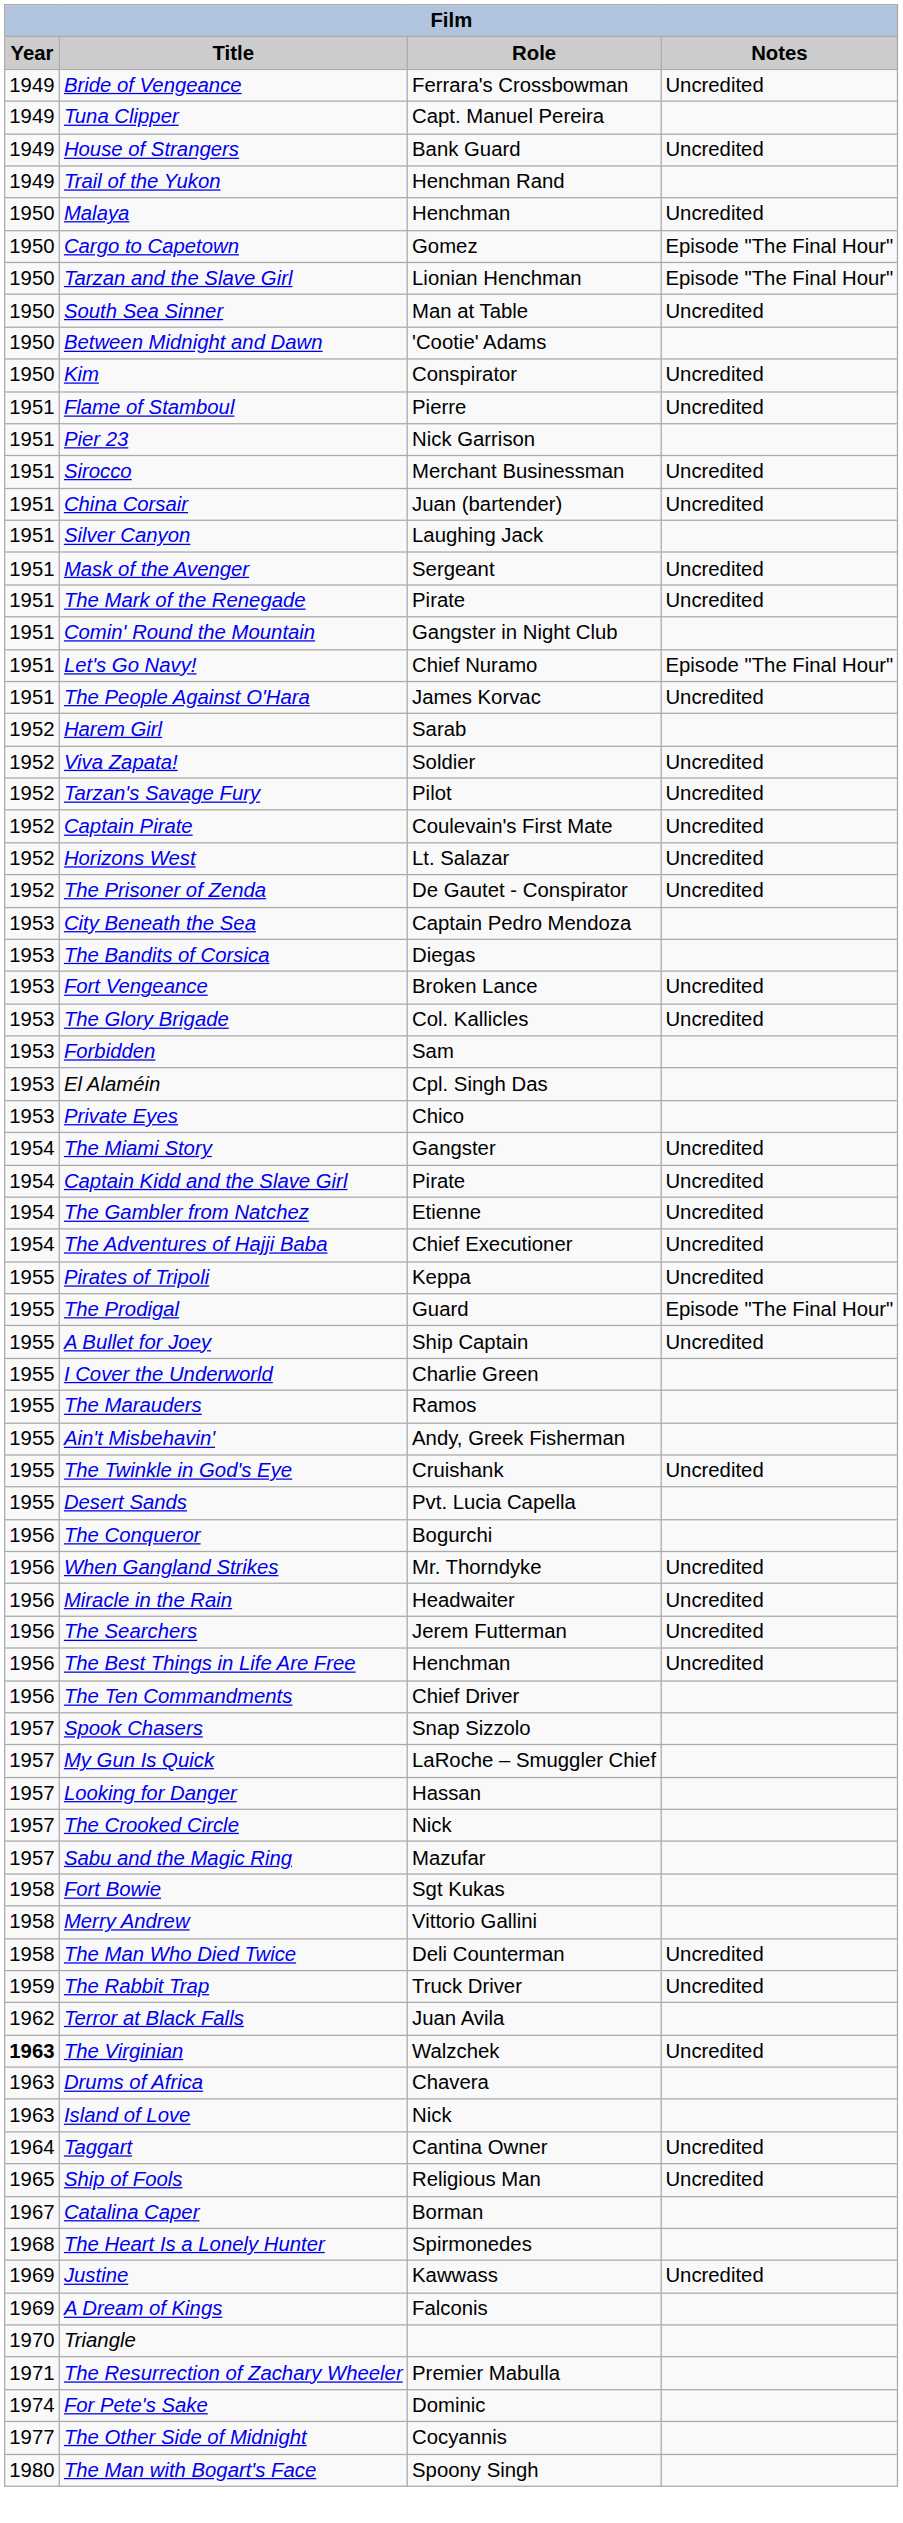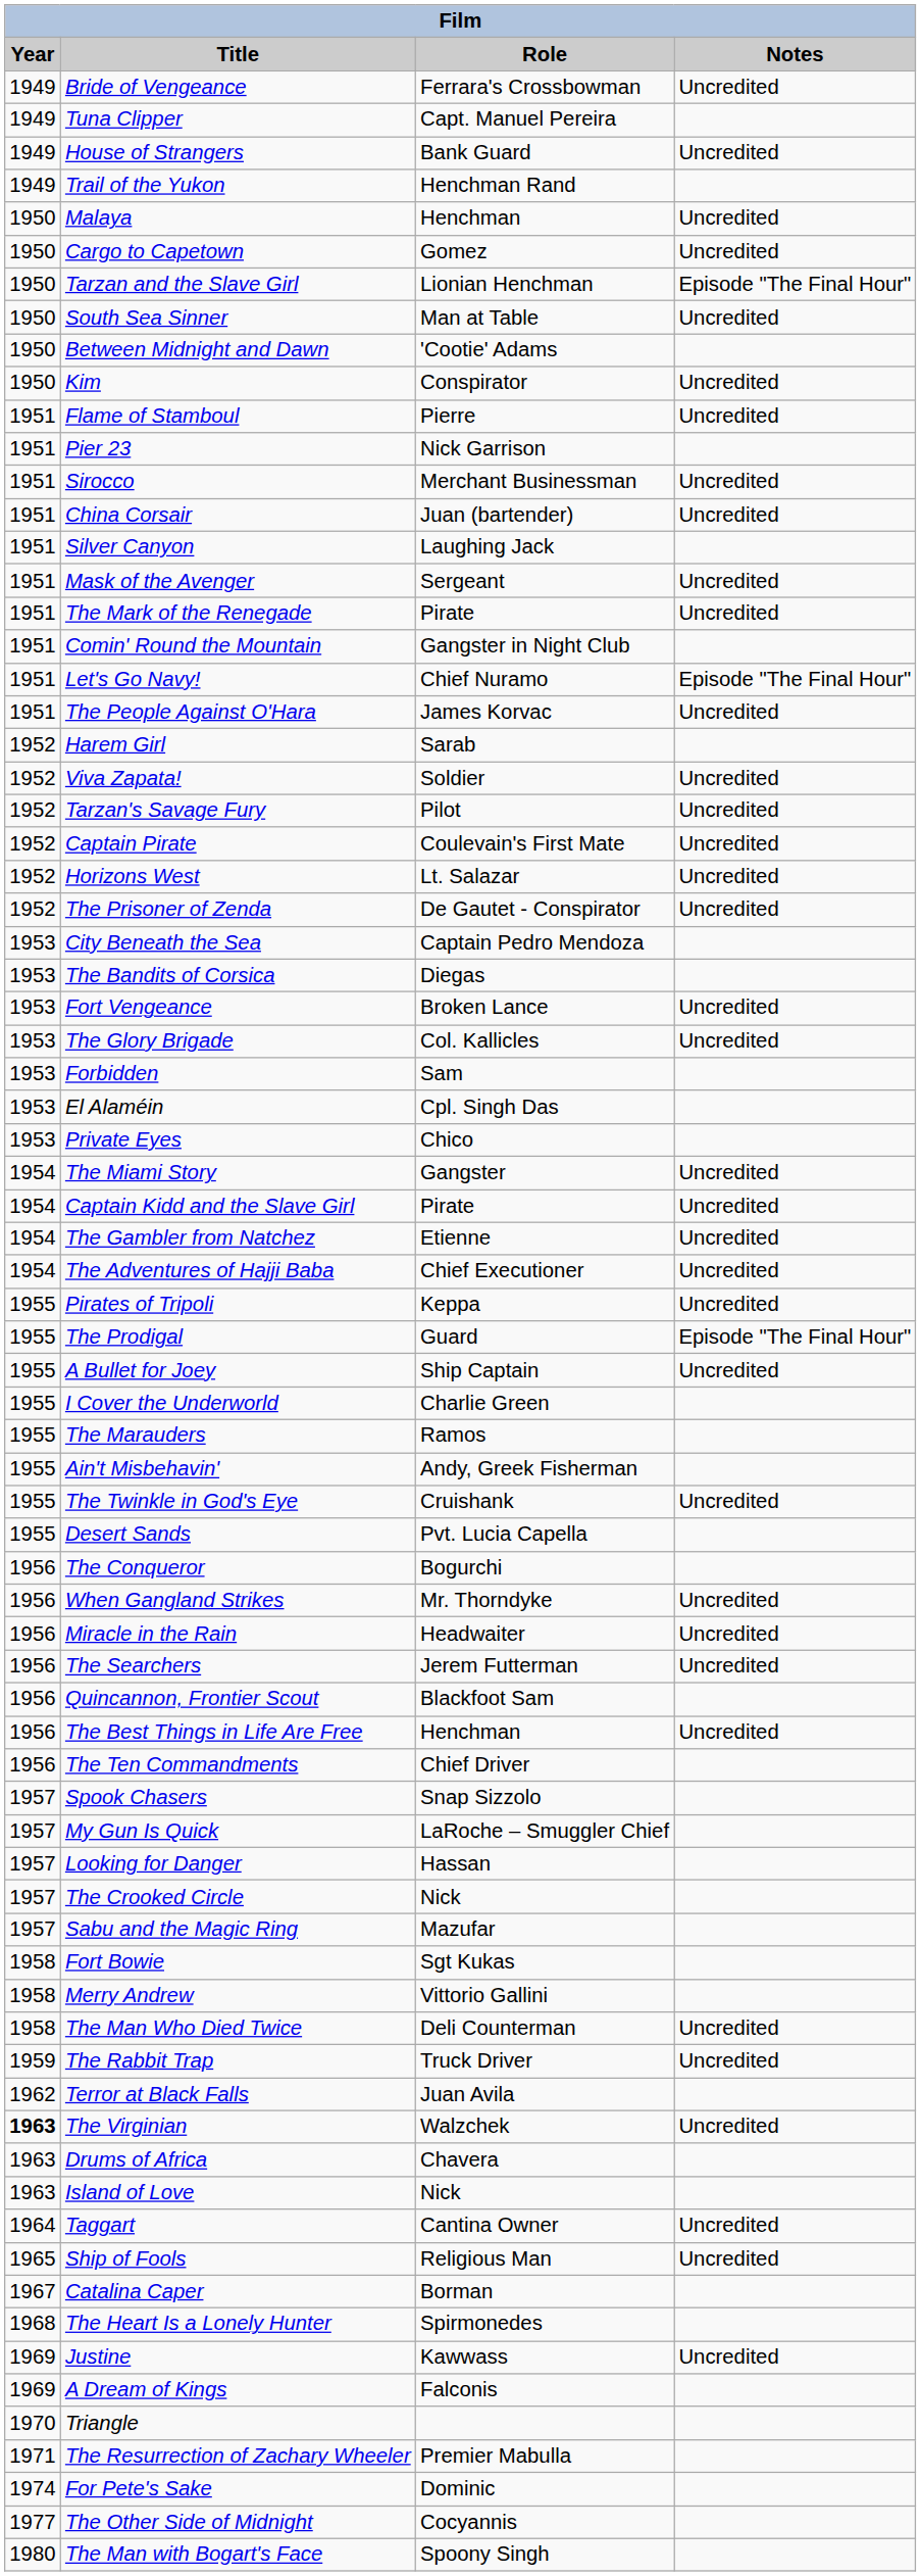 <table class="wikitable">
 <tr>
 <th colspan=4 style="background:#B0C4DE;">Film</th>
 </tr>
 <tr align="center">
 <th style="background: #CCCCCC;">Year</th>
 <th style="background: #CCCCCC;">Title</th>
 <th style="background: #CCCCCC;">Role</th>
 <th style="background: #CCCCCC;">Notes</th>
 </tr>
 <tr>
 <td>1949</td>
 <td><em><a href='#'>Bride of Vengeance</a></em></td>
 <td>Ferrara's Crossbowman</td>
 <td>Uncredited</td>
 </tr>
 <tr>
 <td>1949</td>
 <td><em><a href='#'>Tuna Clipper</a></em></td>
 <td>Capt. Manuel Pereira</td>
 <td></td>
 </tr>
 <tr>
 <td>1949</td>
 <td><em><a href='#'>House of Strangers</a></em></td>
 <td>Bank Guard</td>
 <td>Uncredited</td>
 </tr>
 <tr>
 <td>1949</td>
 <td><em><a href='#'>Trail of the Yukon</a></em></td>
 <td>Henchman Rand</td>
 <td></td>
 </tr>
 <tr>
 <td>1950</td>
 <td><em><a href='#'>Malaya</a></em></td>
 <td>Henchman</td>
 <td>Uncredited</td>
 </tr>
 <tr>
 <td>1950</td>
 <td><em><a href='#'>Cargo to Capetown</a></em></td>
 <td>Gomez</td>
-<td>Episode "The Final Hour"</td>
+<td>Uncredited</td>
 </tr>
 <tr>
 <td>1950</td>
 <td><em><a href='#'>Tarzan and the Slave Girl</a></em></td>
 <td>Lionian Henchman</td>
 <td>Episode "The Final Hour"</td>
 </tr>
 <tr>
 <td>1950</td>
 <td><em><a href='#'>South Sea Sinner</a></em></td>
 <td>Man at Table</td>
 <td>Uncredited</td>
 </tr>
 <tr>
 <td>1950</td>
 <td><em><a href='#'>Between Midnight and Dawn</a></em></td>
 <td>'Cootie' Adams</td>
 <td></td>
 </tr>
 <tr>
 <td>1950</td>
 <td><em><a href='#'>Kim</a></em></td>
 <td>Conspirator</td>
 <td>Uncredited</td>
 </tr>
 <tr>
 <td>1951</td>
 <td><em><a href='#'>Flame of Stamboul</a></em></td>
 <td>Pierre</td>
 <td>Uncredited</td>
 </tr>
 <tr>
 <td>1951</td>
 <td><em><a href='#'>Pier 23</a></em></td>
 <td>Nick Garrison</td>
 <td></td>
 </tr>
 <tr>
 <td>1951</td>
 <td><em><a href='#'>Sirocco</a></em></td>
 <td>Merchant Businessman</td>
 <td>Uncredited</td>
 </tr>
 <tr>
 <td>1951</td>
 <td><em><a href='#'>China Corsair</a></em></td>
 <td>Juan (bartender)</td>
 <td>Uncredited</td>
 </tr>
 <tr>
 <td>1951</td>
 <td><em><a href='#'>Silver Canyon</a></em></td>
 <td>Laughing Jack</td>
 <td></td>
 </tr>
 <tr>
 <td>1951</td>
 <td><em><a href='#'>Mask of the Avenger</a></em></td>
 <td>Sergeant</td>
 <td>Uncredited</td>
 </tr>
 <tr>
 <td>1951</td>
 <td><em><a href='#'>The Mark of the Renegade</a></em></td>
 <td>Pirate</td>
 <td>Uncredited</td>
 </tr>
 <tr>
 <td>1951</td>
 <td><em><a href='#'>Comin' Round the Mountain</a></em></td>
 <td>Gangster in Night Club</td>
 <td></td>
 </tr>
 <tr>
 <td>1951</td>
 <td><em><a href='#'>Let's Go Navy!</a></em></td>
 <td>Chief Nuramo</td>
 <td>Episode "The Final Hour"</td>
 </tr>
 <tr>
 <td>1951</td>
 <td><em><a href='#'>The People Against O'Hara</a></em></td>
 <td>James Korvac</td>
 <td>Uncredited</td>
 </tr>
 <tr>
 <td>1952</td>
 <td><em><a href='#'>Harem Girl</a></em></td>
 <td>Sarab</td>
 <td></td>
 </tr>
 <tr>
 <td>1952</td>
 <td><em><a href='#'>Viva Zapata!</a></em></td>
 <td>Soldier</td>
 <td>Uncredited</td>
 </tr>
 <tr>
 <td>1952</td>
 <td><em><a href='#'>Tarzan's Savage Fury</a></em></td>
 <td>Pilot</td>
 <td>Uncredited</td>
 </tr>
 <tr>
 <td>1952</td>
 <td><em><a href='#'>Captain Pirate</a></em></td>
 <td>Coulevain's First Mate</td>
 <td>Uncredited</td>
 </tr>
 <tr>
 <td>1952</td>
 <td><em><a href='#'>Horizons West</a></em></td>
 <td>Lt. Salazar</td>
 <td>Uncredited</td>
 </tr>
 <tr>
 <td>1952</td>
 <td><em><a href='#'>The Prisoner of Zenda</a></em></td>
 <td>De Gautet - Conspirator</td>
 <td>Uncredited</td>
 </tr>
 <tr>
 <td>1953</td>
 <td><em><a href='#'>City Beneath the Sea</a></em></td>
 <td>Captain Pedro Mendoza</td>
 <td></td>
 </tr>
 <tr>
 <td>1953</td>
 <td><em><a href='#'>The Bandits of Corsica</a></em></td>
 <td>Diegas</td>
 <td></td>
 </tr>
 <tr>
 <td>1953</td>
 <td><em><a href='#'>Fort Vengeance</a></em></td>
 <td>Broken Lance</td>
 <td>Uncredited</td>
 </tr>
 <tr>
 <td>1953</td>
 <td><em><a href='#'>The Glory Brigade</a></em></td>
 <td>Col. Kallicles</td>
 <td>Uncredited</td>
 </tr>
 <tr>
 <td>1953</td>
 <td><em><a href='#'>Forbidden</a></em></td>
 <td>Sam</td>
 <td></td>
 </tr>
 <tr>
 <td>1953</td>
 <td><em>El Alaméin</em></td>
 <td>Cpl. Singh Das</td>
 <td></td>
 </tr>
 <tr>
 <td>1953</td>
 <td><em><a href='#'>Private Eyes</a></em></td>
 <td>Chico</td>
 <td></td>
 </tr>
 <tr>
 <td>1954</td>
 <td><em><a href='#'>The Miami Story</a></em></td>
 <td>Gangster</td>
 <td>Uncredited</td>
 </tr>
 <tr>
 <td>1954</td>
 <td><em><a href='#'>Captain Kidd and the Slave Girl</a></em></td>
 <td>Pirate</td>
 <td>Uncredited</td>
 </tr>
 <tr>
 <td>1954</td>
 <td><em><a href='#'>The Gambler from Natchez</a></em></td>
 <td>Etienne</td>
 <td>Uncredited</td>
 </tr>
 <tr>
 <td>1954</td>
 <td><em><a href='#'>The Adventures of Hajji Baba</a></em></td>
 <td>Chief Executioner</td>
 <td>Uncredited</td>
 </tr>
 <tr>
 <td>1955</td>
 <td><em><a href='#'>Pirates of Tripoli</a></em></td>
 <td>Keppa</td>
 <td>Uncredited</td>
 </tr>
 <tr>
 <td>1955</td>
 <td><em><a href='#'>The Prodigal</a></em></td>
 <td>Guard</td>
 <td>Episode "The Final Hour"</td>
 </tr>
 <tr>
 <td>1955</td>
 <td><em><a href='#'>A Bullet for Joey</a></em></td>
 <td>Ship Captain</td>
 <td>Uncredited</td>
 </tr>
 <tr>
 <td>1955</td>
 <td><em><a href='#'>I Cover the Underworld</a></em></td>
 <td>Charlie Green</td>
 <td></td>
 </tr>
 <tr>
 <td>1955</td>
 <td><em><a href='#'>The Marauders</a></em></td>
 <td>Ramos</td>
 <td></td>
 </tr>
 <tr>
 <td>1955</td>
 <td><em><a href='#'>Ain't Misbehavin'</a></em></td>
 <td>Andy, Greek Fisherman</td>
 <td></td>
 </tr>
 <tr>
 <td>1955</td>
 <td><em><a href='#'>The Twinkle in God's Eye</a></em></td>
 <td>Cruishank</td>
 <td>Uncredited</td>
 </tr>
 <tr>
 <td>1955</td>
 <td><em><a href='#'>Desert Sands</a></em></td>
 <td>Pvt. Lucia Capella</td>
 <td></td>
 </tr>
 <tr>
 <td>1956</td>
 <td><em><a href='#'>The Conqueror</a></em></td>
 <td>Bogurchi</td>
 <td></td>
 </tr>
 <tr>
 <td>1956</td>
 <td><em><a href='#'>When Gangland Strikes</a></em></td>
 <td>Mr. Thorndyke</td>
 <td>Uncredited</td>
 </tr>
 <tr>
 <td>1956</td>
 <td><em><a href='#'>Miracle in the Rain</a></em></td>
 <td>Headwaiter</td>
 <td>Uncredited</td>
 </tr>
 <tr>
 <td>1956</td>
 <td><em><a href='#'>The Searchers</a></em></td>
 <td>Jerem Futterman</td>
 <td>Uncredited</td>
 </tr>
 <tr>
 <td>1956</td>
+<td><em><a href='#'>Quincannon, Frontier Scout</a></em></td>
+<td>Blackfoot Sam</td>
+<td></td>
+</tr>
+<tr>
+<td>1956</td>
 <td><em><a href='#'>The Best Things in Life Are Free</a></em></td>
 <td>Henchman</td>
 <td>Uncredited</td>
 </tr>
 <tr>
 <td>1956</td>
 <td><em><a href='#'>The Ten Commandments</a></em></td>
 <td>Chief Driver</td>
 <td></td>
 </tr>
 <tr>
 <td>1957</td>
 <td><em><a href='#'>Spook Chasers</a></em></td>
 <td>Snap Sizzolo</td>
 <td></td>
 </tr>
 <tr>
 <td>1957</td>
 <td><em><a href='#'>My Gun Is Quick</a></em></td>
 <td>LaRoche – Smuggler Chief</td>
 <td></td>
 </tr>
 <tr>
 <td>1957</td>
 <td><em><a href='#'>Looking for Danger</a></em></td>
 <td>Hassan</td>
 <td></td>
 </tr>
 <tr>
 <td>1957</td>
 <td><em><a href='#'>The Crooked Circle</a></em></td>
 <td>Nick</td>
 <td></td>
 </tr>
 <tr>
 <td>1957</td>
 <td><em><a href='#'>Sabu and the Magic Ring</a></em></td>
 <td>Mazufar</td>
 <td></td>
 </tr>
 <tr>
 <td>1958</td>
 <td><em><a href='#'>Fort Bowie</a></em></td>
 <td>Sgt Kukas</td>
 <td></td>
 </tr>
 <tr>
 <td>1958</td>
 <td><em><a href='#'>Merry Andrew</a></em></td>
 <td>Vittorio Gallini</td>
 <td></td>
 </tr>
 <tr>
 <td>1958</td>
 <td><em><a href='#'>The Man Who Died Twice</a></em></td>
 <td>Deli Counterman</td>
 <td>Uncredited</td>
 </tr>
 <tr>
 <td>1959</td>
 <td><em><a href='#'>The Rabbit Trap</a></em></td>
 <td>Truck Driver</td>
 <td>Uncredited</td>
 </tr>
 <tr>
 <td>1962</td>
 <td><em><a href='#'>Terror at Black Falls</a></em></td>
 <td>Juan Avila</td>
 <td></td>
 </tr>
 <tr>
 <td><strong>1963</strong></td>
 <td><em><a href='#'>The Virginian</a></em></td>
 <td>Walzchek</td>
 <td>Uncredited</td>
 </tr>
 <tr>
 <td>1963</td>
 <td><em><a href='#'>Drums of Africa</a></em></td>
 <td>Chavera</td>
 <td></td>
 </tr>
 <tr>
 <td>1963</td>
 <td><em><a href='#'>Island of Love</a></em></td>
 <td>Nick</td>
 <td></td>
 </tr>
 <tr>
 <td>1964</td>
 <td><em><a href='#'>Taggart</a></em></td>
 <td>Cantina Owner</td>
 <td>Uncredited</td>
 </tr>
 <tr>
 <td>1965</td>
 <td><em><a href='#'>Ship of Fools</a></em></td>
 <td>Religious Man</td>
 <td>Uncredited</td>
 </tr>
 <tr>
 <td>1967</td>
 <td><em><a href='#'>Catalina Caper</a></em></td>
 <td>Borman</td>
 <td></td>
 </tr>
 <tr>
 <td>1968</td>
 <td><em><a href='#'>The Heart Is a Lonely Hunter</a></em></td>
 <td>Spirmonedes</td>
 <td></td>
 </tr>
 <tr>
 <td>1969</td>
 <td><em><a href='#'>Justine</a></em></td>
 <td>Kawwass</td>
 <td>Uncredited</td>
 </tr>
 <tr>
 <td>1969</td>
 <td><em><a href='#'>A Dream of Kings</a></em></td>
 <td>Falconis</td>
 <td></td>
 </tr>
 <tr>
 <td>1970</td>
 <td><em>Triangle</em></td>
 <td></td>
 <td></td>
 </tr>
 <tr>
 <td>1971</td>
 <td><em><a href='#'>The Resurrection of Zachary Wheeler</a></em></td>
 <td>Premier Mabulla</td>
 <td></td>
 </tr>
 <tr>
 <td>1974</td>
 <td><em><a href='#'>For Pete's Sake</a></em></td>
 <td>Dominic</td>
 <td></td>
 </tr>
 <tr>
 <td>1977</td>
 <td><em><a href='#'>The Other Side of Midnight</a></em></td>
 <td>Cocyannis</td>
 <td></td>
 </tr>
 <tr>
 <td>1980</td>
 <td><em><a href='#'>The Man with Bogart's Face</a></em></td>
 <td>Spoony Singh</td>
 <td></td>
 </tr>
 </table>
